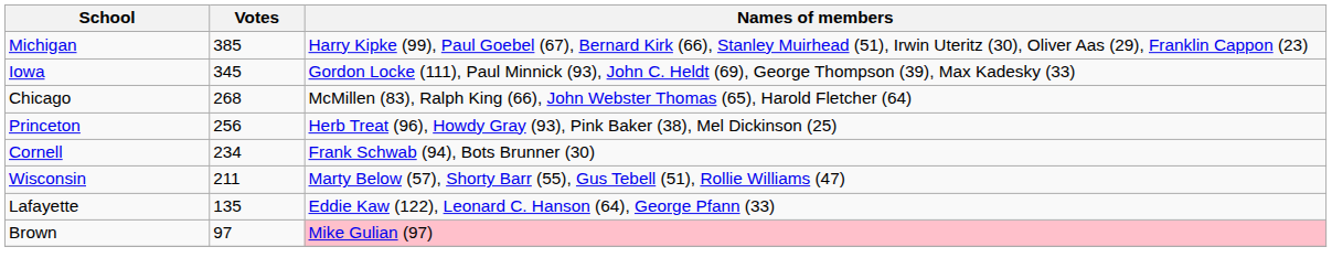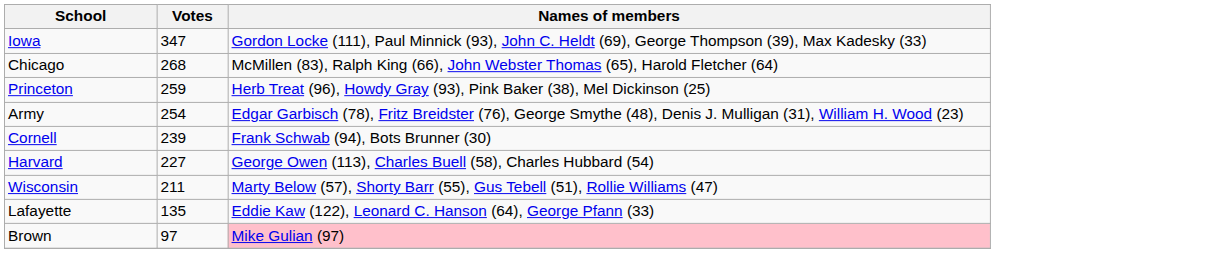 <table class="wikitable sortable">
 <tr>
 <th bgcolor="#DDDDFF" width="15%">School</th>
 <th bgcolor="#DDDDFF" width="7%">Votes</th>
 <th bgcolor="#DDDDFF" width="75%">Names of members</th>
 </tr>
 <tr align="left">
-<td><a href='#'>Michigan</a></td>
-<td>385</td>
-<td><a href='#'>Harry Kipke</a> (99), <a href='#'>Paul Goebel</a> (67), <a href='#'>Bernard Kirk</a> (66), <a href='#'>Stanley Muirhead</a> (51), Irwin Uteritz (30), Oliver Aas (29), <a href='#'>Franklin Cappon</a> (23)</td>
-</tr>
-<tr align="left">
 <td><a href='#'>Iowa</a></td>
-<td>345</td>
+<td>347</td>
 <td><a href='#'>Gordon Locke</a> (111), Paul Minnick (93), <a href='#'>John C. Heldt</a> (69), George Thompson (39), Max Kadesky (33)</td>
 </tr>
 <tr align="left">
 <td>Chicago</td>
 <td>268</td>
 <td>McMillen (83), Ralph King (66), <a href='#'>John Webster Thomas</a> (65), Harold Fletcher (64)</td>
 </tr>
 <tr align="left">
 <td><a href='#'>Princeton</a></td>
-<td>256</td>
+<td>259</td>
 <td><a href='#'>Herb Treat</a> (96), <a href='#'>Howdy Gray</a> (93), Pink Baker (38), Mel Dickinson (25)</td>
 </tr>
 <tr align="left">
+<td>Army</td>
+<td>254</td>
+<td><a href='#'>Edgar Garbisch</a> (78), <a href='#'>Fritz Breidster</a> (76), George Smythe (48), Denis J. Mulligan (31), <a href='#'>William H. Wood</a> (23)</td>
+</tr>
+<tr align="left">
 <td><a href='#'>Cornell</a></td>
-<td>234</td>
+<td>239</td>
 <td><a href='#'>Frank Schwab</a> (94), Bots Brunner (30)</td>
+</tr>
+<tr align="left">
+<td><a href='#'>Harvard</a></td>
+<td>227</td>
+<td><a href='#'>George Owen</a> (113), <a href='#'>Charles Buell</a> (58), Charles Hubbard (54)</td>
 </tr>
 <tr align="left">
 <td><a href='#'>Wisconsin</a></td>
 <td>211</td>
 <td><a href='#'>Marty Below</a> (57), <a href='#'>Shorty Barr</a> (55), <a href='#'>Gus Tebell</a> (51), <a href='#'>Rollie Williams</a> (47)</td>
 </tr>
 <tr align="left">
 <td>Lafayette</td>
 <td>135</td>
 <td><a href='#'>Eddie Kaw</a> (122), <a href='#'>Leonard C. Hanson</a> (64), <a href='#'>George Pfann</a> (33)</td>
 </tr>
 <tr align="left">
 <td>Brown</td>
 <td>97</td>
 <td style="background: pink;"><a href='#'>Mike Gulian</a> (97)</td>
 </tr>
 <tr align="left">
 </tr>
 </table>
